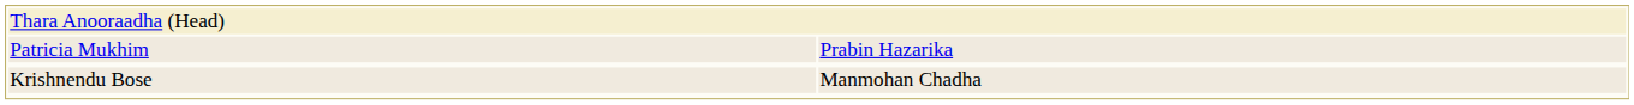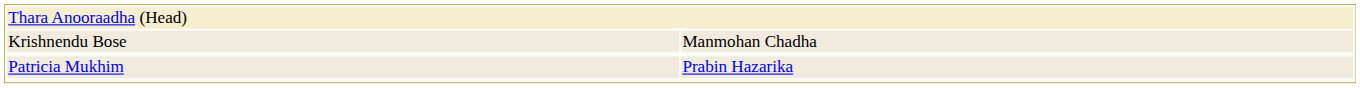 <table style="width:100%;border: 1px solid #BEB168;background-color:#FDFCF6;">
 <tr>
 <td colspan="2" style="background-color:#F5EFD0;"> <a href='#'>Thara Anooraadha</a> (Head)</td>
+</tr>
+<tr style="background-color:#F0EADF;">
+<td style="width:50%"> Krishnendu Bose</td>
+<td style="width:50%"> Manmohan Chadha</td>
+</tr>
+<tr style="vertical-align:top;">
 </tr>
 <tr style="background-color:#F0EADF;">
 <td style="width:50%"> <a href='#'>Patricia Mukhim</a></td>
 <td style="width:50%"> <a href='#'>Prabin Hazarika</a></td>
 </tr>
 <tr style="vertical-align:top;">
 </tr>
-<tr style="background-color:#F0EADF;">
-<td style="width:50%"> Krishnendu Bose</td>
-<td style="width:50%"> Manmohan Chadha</td>
-</tr>
-<tr style="vertical-align:top;">
-</tr>
 </table>
